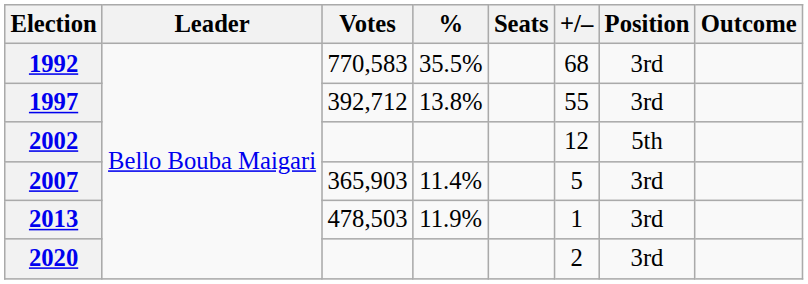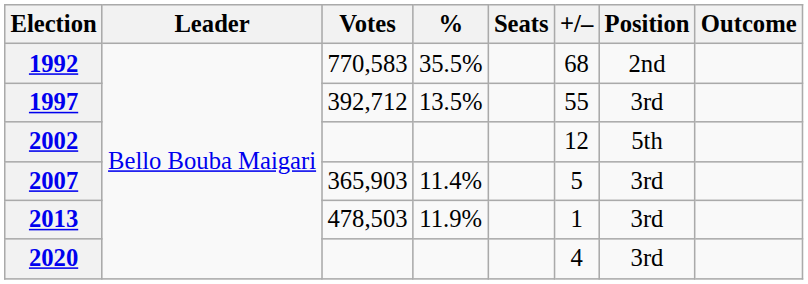 <table class="wikitable" style="text-align:center">
 <tr>
 <th>Election</th>
 <th>Leader</th>
 <th>Votes</th>
 <th>%</th>
 <th>Seats</th>
 <th>+/–</th>
 <th>Position</th>
 <th><strong>Outcome</strong></th>
 </tr>
 <tr>
 <th><a href='#'>1992</a></th>
 <td rowspan="6"><a href='#'>Bello Bouba Maigari</a></td>
 <td>770,583</td>
 <td>35.5%</td>
 <td></td>
 <td> 68</td>
-<td> 3rd</td>
+<td> 2nd</td>
 <td></td>
 </tr>
 <tr>
 <th><a href='#'>1997</a></th>
 <td>392,712</td>
-<td>13.8%</td>
+<td>13.5%</td>
 <td></td>
 <td> 55</td>
 <td> 3rd</td>
 <td></td>
 </tr>
 <tr>
 <th><a href='#'>2002</a></th>
 <td></td>
 <td></td>
 <td></td>
 <td> 12</td>
 <td> 5th</td>
 <td></td>
 </tr>
 <tr>
 <th><a href='#'>2007</a></th>
 <td>365,903</td>
 <td>11.4%</td>
 <td></td>
 <td> 5</td>
 <td> 3rd</td>
 <td></td>
 </tr>
 <tr>
 <th><a href='#'>2013</a></th>
 <td>478,503</td>
 <td>11.9%</td>
 <td></td>
 <td> 1</td>
 <td> 3rd</td>
 <td></td>
 </tr>
 <tr>
 <th><a href='#'>2020</a></th>
 <td></td>
 <td></td>
 <td></td>
-<td> 2</td>
+<td> 4</td>
 <td> 3rd</td>
 <td></td>
 </tr>
 </table>
